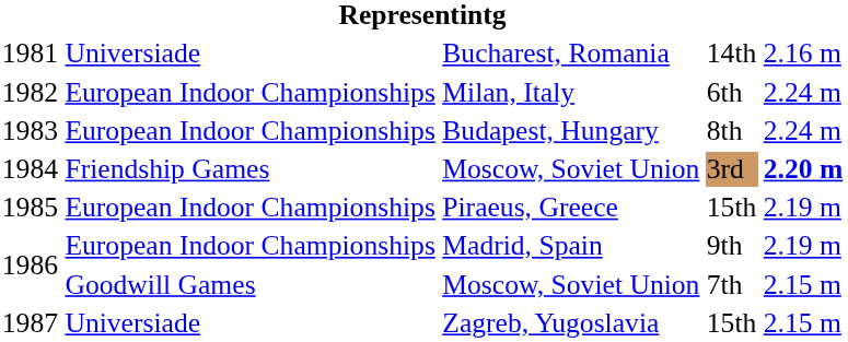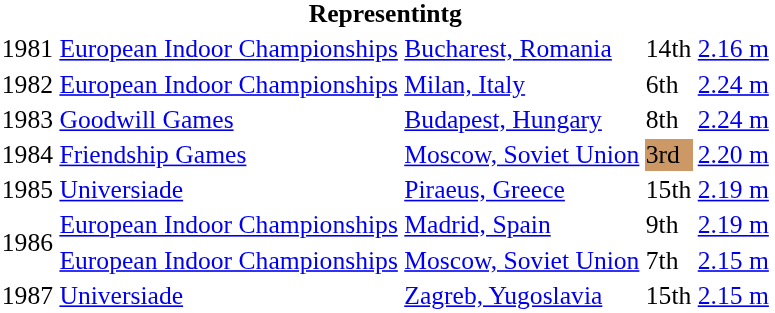 <table>
 <tr>
 <th colspan="6">Representintg </th>
 </tr>
 <tr>
 <td>1981</td>
-<td><a href='#'>Universiade</a></td>
+<td><a href='#'>European Indoor Championships</a></td>
 <td><a href='#'>Bucharest, Romania</a></td>
 <td>14th</td>
 <td><a href='#'>2.16 m</a></td>
 </tr>
 <tr>
 <td>1982</td>
 <td><a href='#'>European Indoor Championships</a></td>
 <td><a href='#'>Milan, Italy</a></td>
 <td>6th</td>
 <td><a href='#'>2.24 m</a></td>
 </tr>
 <tr>
 <td>1983</td>
-<td><a href='#'>European Indoor Championships</a></td>
+<td><a href='#'>Goodwill Games</a></td>
 <td><a href='#'>Budapest, Hungary</a></td>
 <td>8th</td>
 <td><a href='#'>2.24 m</a></td>
 </tr>
 <tr>
 <td>1984</td>
 <td><a href='#'>Friendship Games</a></td>
 <td><a href='#'>Moscow, Soviet Union</a></td>
 <td bgcolor=cc9966>3rd</td>
-<td><strong><a href='#'>2.20 m</a></strong></td>
+<td><a href='#'>2.20 m</a></td>
 </tr>
 <tr>
 <td>1985</td>
-<td><a href='#'>European Indoor Championships</a></td>
+<td><a href='#'>Universiade</a></td>
 <td><a href='#'>Piraeus, Greece</a></td>
 <td>15th</td>
 <td><a href='#'>2.19 m</a></td>
 </tr>
 <tr>
 <td rowspan=2>1986</td>
 <td><a href='#'>European Indoor Championships</a></td>
 <td><a href='#'>Madrid, Spain</a></td>
 <td>9th</td>
 <td><a href='#'>2.19 m</a></td>
 </tr>
 <tr>
-<td><a href='#'>Goodwill Games</a></td>
+<td><a href='#'>European Indoor Championships</a></td>
 <td><a href='#'>Moscow, Soviet Union</a></td>
 <td>7th</td>
 <td><a href='#'>2.15 m</a></td>
 </tr>
 <tr>
 <td>1987</td>
 <td><a href='#'>Universiade</a></td>
 <td><a href='#'>Zagreb, Yugoslavia</a></td>
 <td>15th</td>
 <td><a href='#'>2.15 m</a></td>
 </tr>
 </table>
